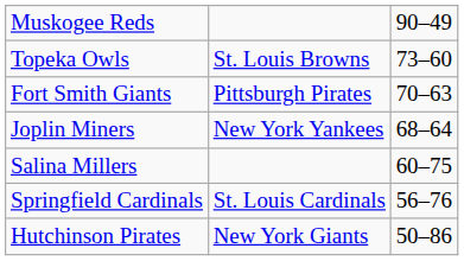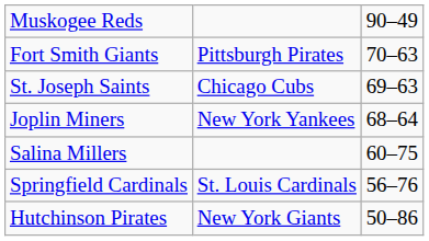 <table class="wikitable">
 <tr>
 <td><a href='#'>Muskogee Reds</a></td>
 <td></td>
 <td>90–49</td>
 </tr>
 <tr>
-<td><a href='#'>Topeka Owls</a></td>
-<td><a href='#'>St. Louis Browns</a></td>
-<td>73–60</td>
-</tr>
-<tr>
 <td><a href='#'>Fort Smith Giants</a></td>
 <td><a href='#'>Pittsburgh Pirates</a></td>
 <td>70–63</td>
+</tr>
+<tr>
+<td><a href='#'>St. Joseph Saints</a></td>
+<td><a href='#'>Chicago Cubs</a></td>
+<td>69–63</td>
 </tr>
 <tr>
 <td><a href='#'>Joplin Miners</a></td>
 <td><a href='#'>New York Yankees</a></td>
 <td>68–64</td>
 </tr>
 <tr>
 <td><a href='#'>Salina Millers</a></td>
 <td></td>
 <td>60–75</td>
 </tr>
 <tr>
 <td><a href='#'>Springfield Cardinals</a></td>
 <td><a href='#'>St. Louis Cardinals</a></td>
 <td>56–76</td>
 </tr>
 <tr>
 <td><a href='#'>Hutchinson Pirates</a></td>
 <td><a href='#'>New York Giants</a></td>
 <td>50–86</td>
 </tr>
 </table>
